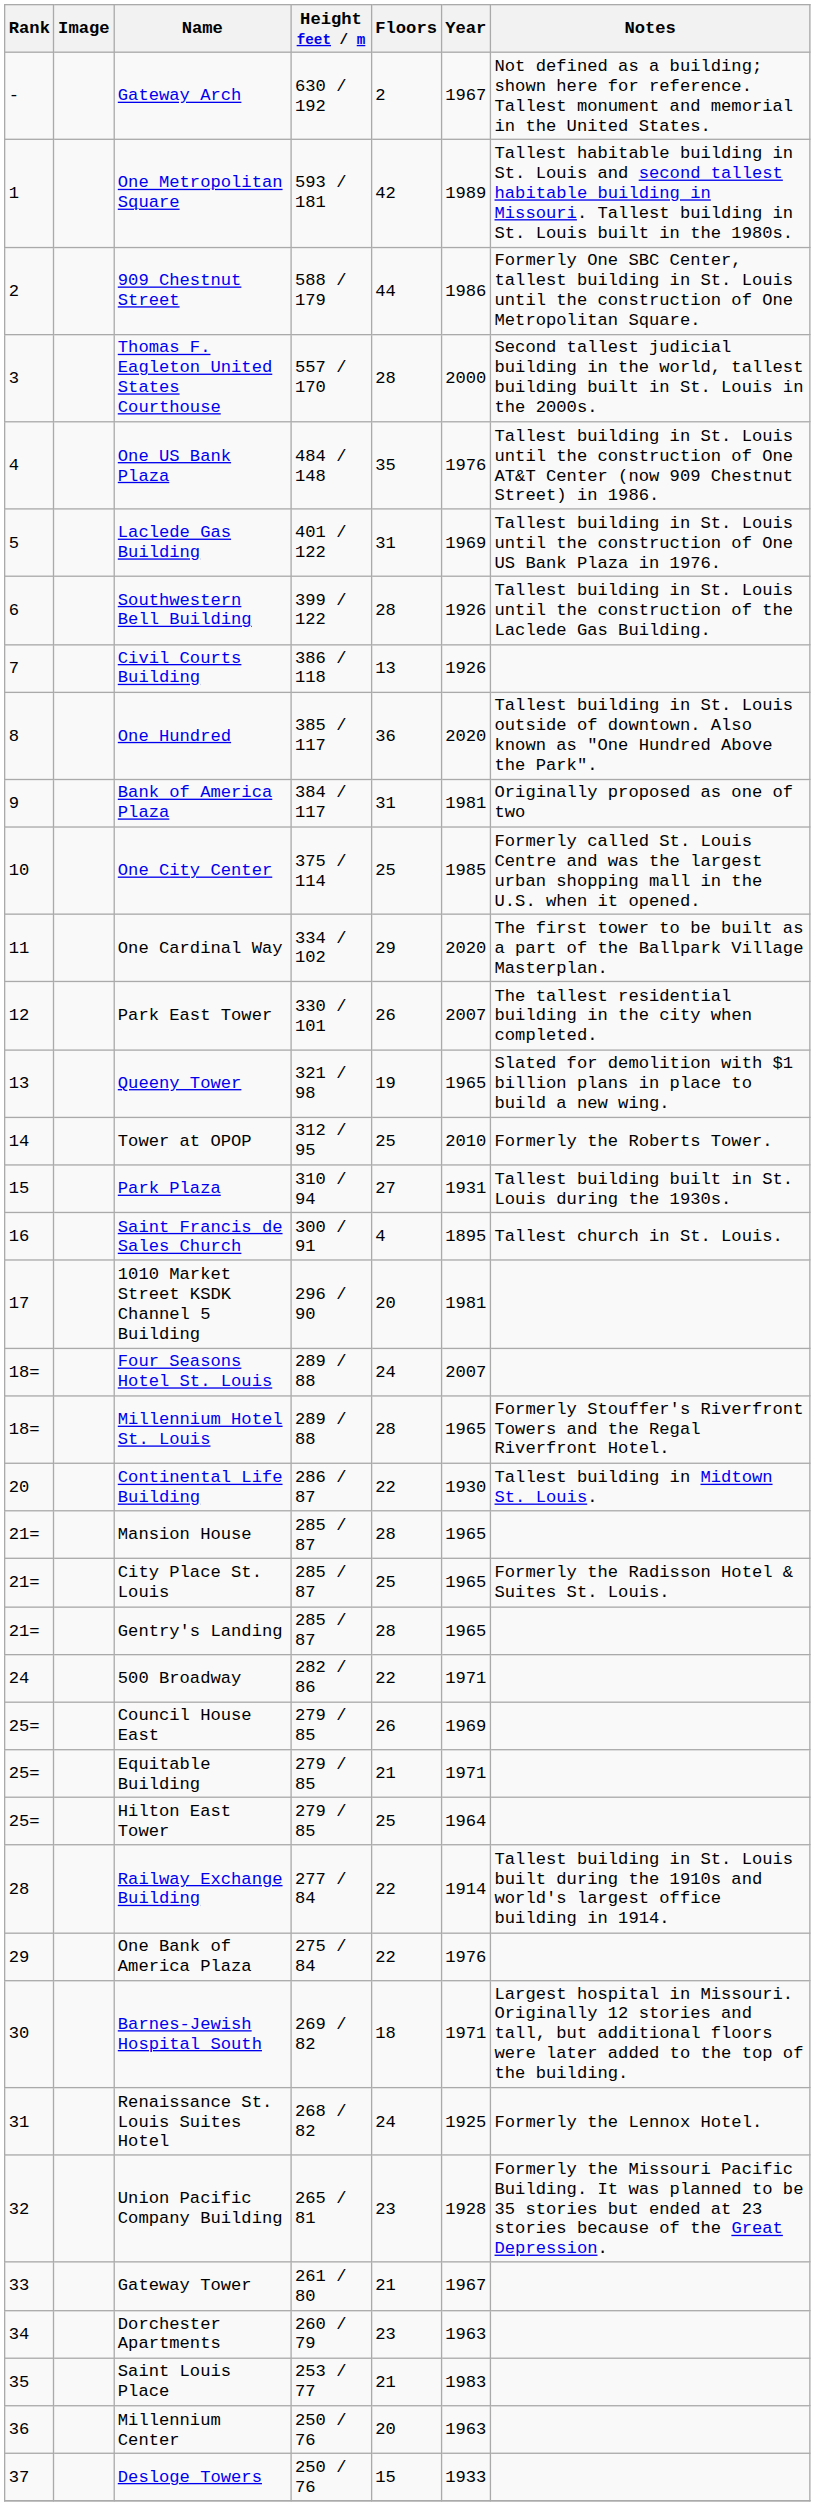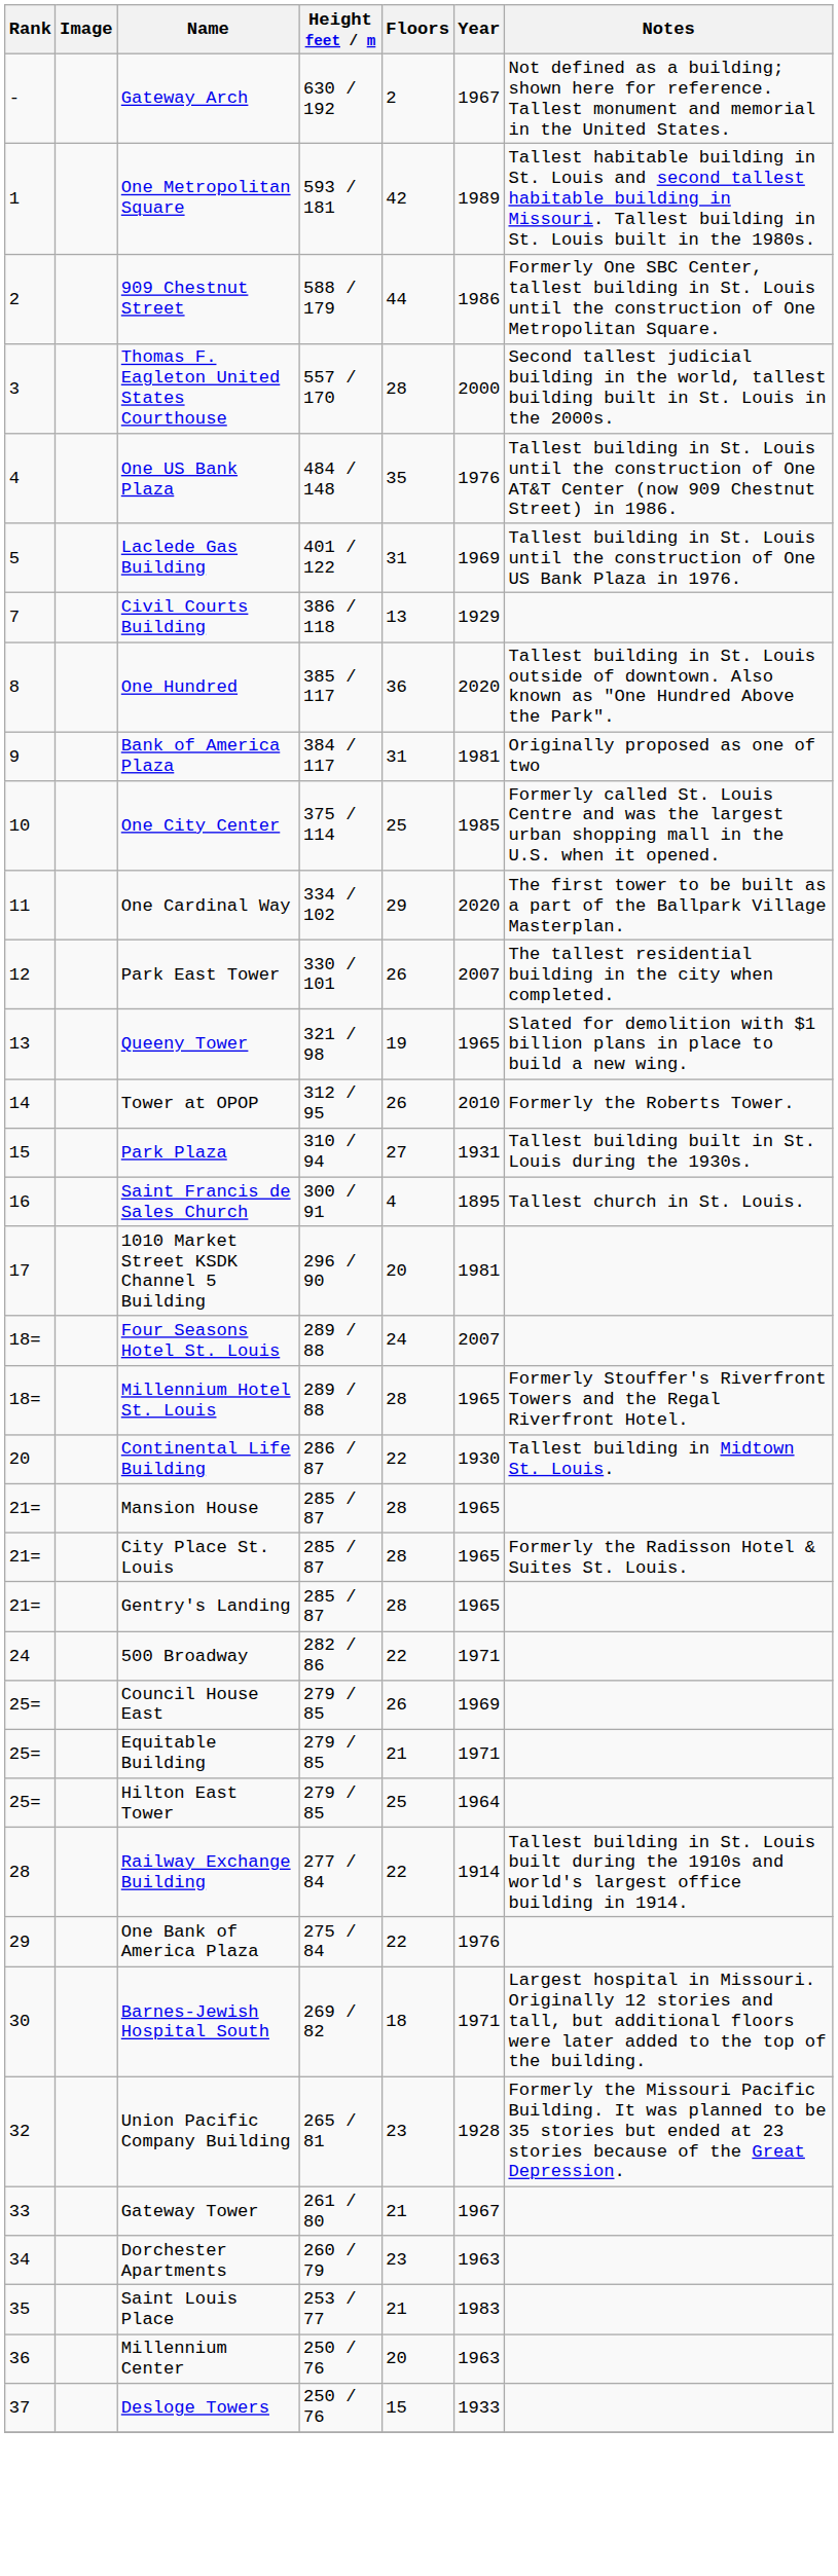 <table class="wikitable sortable">
 <tr>
 <th>Rank</th>
 <th>Image</th>
 <th>Name</th>
 <th>Height<br><small><a href='#'>feet</a> / <a href='#'>m</a></small></th>
 <th>Floors</th>
 <th>Year</th>
 <th class="unsortable">Notes</th>
 </tr>
 <tr>
 <td>-</td>
 <td></td>
 <td><a href='#'>Gateway Arch</a></td>
 <td>630 / 192</td>
 <td>2</td>
 <td>1967</td>
 <td>Not defined as a building; shown here for reference. Tallest monument and memorial in the United States.</td>
 </tr>
 <tr>
 <td>1</td>
 <td></td>
 <td><a href='#'>One Metropolitan Square</a></td>
 <td>593 / 181</td>
 <td>42</td>
 <td>1989</td>
 <td>Tallest habitable building in St. Louis and <a href='#'>second tallest habitable building in Missouri</a>. Tallest building in St. Louis built in the 1980s.</td>
 </tr>
 <tr>
 <td>2</td>
 <td></td>
 <td><a href='#'>909 Chestnut Street</a></td>
 <td>588 / 179</td>
 <td>44</td>
 <td>1986</td>
 <td>Formerly One SBC Center, tallest building in St. Louis until the construction of One Metropolitan Square.</td>
 </tr>
 <tr>
 <td>3</td>
 <td></td>
 <td><a href='#'>Thomas F. Eagleton United States Courthouse</a></td>
 <td>557 / 170</td>
 <td>28</td>
 <td>2000</td>
 <td>Second tallest judicial building in the world, tallest building built in St. Louis in the 2000s.</td>
 </tr>
 <tr>
 <td>4</td>
 <td></td>
 <td><a href='#'>One US Bank Plaza</a></td>
 <td>484 / 148</td>
 <td>35</td>
 <td>1976</td>
 <td>Tallest building in St. Louis until the construction of One AT&T Center (now 909 Chestnut Street) in 1986.</td>
 </tr>
 <tr>
 <td>5</td>
 <td></td>
 <td><a href='#'>Laclede Gas Building</a></td>
 <td>401 / 122</td>
 <td>31</td>
 <td>1969</td>
 <td>Tallest building in St. Louis until the construction of One US Bank Plaza in 1976.</td>
 </tr>
 <tr>
-<td>6</td>
-<td></td>
-<td><a href='#'>Southwestern Bell Building</a></td>
-<td>399 / 122</td>
-<td>28</td>
-<td>1926</td>
-<td>Tallest building in St. Louis until the construction of the Laclede Gas Building.</td>
-</tr>
-<tr>
 <td>7</td>
 <td></td>
 <td><a href='#'>Civil Courts Building</a></td>
 <td>386 / 118</td>
 <td>13</td>
-<td>1926</td>
+<td>1929</td>
 <td></td>
 </tr>
 <tr>
 <td>8</td>
 <td></td>
 <td><a href='#'>One Hundred</a></td>
 <td>385 / 117</td>
 <td>36</td>
 <td>2020</td>
 <td>Tallest building in St. Louis outside of downtown. Also known as "One Hundred Above the Park".</td>
 </tr>
 <tr>
 <td>9</td>
 <td></td>
 <td><a href='#'>Bank of America Plaza</a></td>
 <td>384 / 117</td>
 <td>31</td>
 <td>1981</td>
 <td> Originally proposed as one of two</td>
 </tr>
 <tr>
 <td>10</td>
 <td></td>
 <td><a href='#'>One City Center</a></td>
 <td>375 / 114</td>
 <td>25</td>
 <td>1985</td>
 <td>Formerly called St. Louis Centre and was the largest urban shopping mall in the U.S. when it opened.</td>
 </tr>
 <tr>
 <td>11</td>
 <td></td>
 <td>One Cardinal Way</td>
 <td>334 / 102</td>
 <td>29</td>
 <td>2020</td>
 <td><strong></strong> The first tower to be built as a part of the Ballpark Village Masterplan.</td>
 </tr>
 <tr>
 <td>12</td>
 <td></td>
 <td>Park East Tower</td>
 <td>330 / 101</td>
 <td>26</td>
 <td>2007</td>
 <td> The tallest residential building in the city when completed.</td>
 </tr>
 <tr>
 <td>13</td>
 <td></td>
 <td><a href='#'>Queeny Tower</a></td>
 <td>321 / 98</td>
 <td>19</td>
 <td>1965</td>
 <td> Slated for demolition with $1 billion plans in place to build a new wing.</td>
 </tr>
 <tr>
 <td>14</td>
 <td></td>
 <td>Tower at OPOP</td>
 <td>312 / 95</td>
-<td>25</td>
+<td>26</td>
 <td>2010</td>
 <td>Formerly the Roberts Tower.</td>
 </tr>
 <tr>
 <td>15</td>
 <td></td>
 <td><a href='#'>Park Plaza</a></td>
 <td>310 / 94</td>
 <td>27</td>
 <td>1931</td>
 <td>Tallest building built in St. Louis during the 1930s.</td>
 </tr>
 <tr>
 <td>16</td>
 <td></td>
 <td><a href='#'>Saint Francis de Sales Church</a></td>
 <td>300 / 91</td>
 <td>4</td>
 <td>1895</td>
 <td>Tallest church in St. Louis.</td>
 </tr>
 <tr>
 <td>17</td>
 <td></td>
 <td>1010 Market Street KSDK Channel 5 Building</td>
 <td>296 / 90</td>
 <td>20</td>
 <td>1981</td>
 <td></td>
 </tr>
 <tr>
 <td>18=</td>
 <td></td>
 <td><a href='#'>Four Seasons Hotel St. Louis</a></td>
 <td>289 / 88</td>
 <td>24</td>
 <td>2007</td>
 <td></td>
 </tr>
 <tr>
 <td>18=</td>
 <td></td>
 <td><a href='#'>Millennium Hotel St. Louis</a></td>
 <td>289 / 88</td>
 <td>28</td>
 <td>1965</td>
 <td>Formerly Stouffer's Riverfront Towers and the Regal Riverfront Hotel.</td>
 </tr>
 <tr>
 <td>20</td>
 <td></td>
 <td><a href='#'>Continental Life Building</a></td>
 <td>286 / 87</td>
 <td>22</td>
 <td>1930</td>
 <td>Tallest building in <a href='#'>Midtown St. Louis</a>.</td>
 </tr>
 <tr>
 <td>21=</td>
 <td></td>
 <td>Mansion House</td>
 <td>285 / 87</td>
 <td>28</td>
 <td>1965</td>
 <td></td>
 </tr>
 <tr>
 <td>21=</td>
 <td></td>
 <td>City Place St. Louis</td>
 <td>285 / 87</td>
-<td>25</td>
+<td>28</td>
 <td>1965</td>
 <td>Formerly the Radisson Hotel & Suites St. Louis.</td>
 </tr>
 <tr>
 <td>21=</td>
 <td></td>
 <td>Gentry's Landing</td>
 <td>285 / 87</td>
 <td>28</td>
 <td>1965</td>
 <td></td>
 </tr>
 <tr>
 <td>24</td>
 <td></td>
 <td>500 Broadway</td>
 <td>282 / 86</td>
 <td>22</td>
 <td>1971</td>
 <td></td>
 </tr>
 <tr>
 <td>25=</td>
 <td></td>
 <td>Council House East</td>
 <td>279 / 85</td>
 <td>26</td>
 <td>1969</td>
 <td></td>
 </tr>
 <tr>
 <td>25=</td>
 <td></td>
 <td>Equitable Building</td>
 <td>279 / 85</td>
 <td>21</td>
 <td>1971</td>
 <td></td>
 </tr>
 <tr>
 <td>25=</td>
 <td></td>
 <td>Hilton East Tower</td>
 <td>279 / 85</td>
 <td>25</td>
 <td>1964</td>
 <td></td>
 </tr>
 <tr>
 <td>28</td>
 <td></td>
 <td><a href='#'>Railway Exchange Building</a></td>
 <td>277 / 84</td>
 <td>22</td>
 <td>1914</td>
 <td>Tallest building in St. Louis built during the 1910s and world's largest office building in 1914.</td>
 </tr>
 <tr>
 <td>29</td>
 <td></td>
 <td>One Bank of America Plaza</td>
 <td>275 / 84</td>
 <td>22</td>
 <td>1976</td>
 <td></td>
 </tr>
 <tr>
 <td>30</td>
 <td></td>
 <td><a href='#'>Barnes-Jewish Hospital South</a></td>
 <td>269 / 82</td>
 <td>18</td>
 <td>1971</td>
 <td>Largest hospital in Missouri. Originally 12 stories and  tall, but additional floors were later added to the top of the building.</td>
 </tr>
 <tr>
-<td>31</td>
-<td></td>
-<td>Renaissance St. Louis Suites Hotel</td>
-<td>268 / 82</td>
-<td>24</td>
-<td>1925</td>
-<td>Formerly the Lennox Hotel.</td>
-</tr>
-<tr>
 <td>32</td>
 <td></td>
 <td>Union Pacific Company Building</td>
 <td>265 / 81</td>
 <td>23</td>
 <td>1928</td>
 <td>Formerly the Missouri Pacific Building. It was planned to be 35 stories but ended at 23 stories because of the <a href='#'>Great Depression</a>.</td>
 </tr>
 <tr>
 <td>33</td>
 <td></td>
 <td>Gateway Tower</td>
 <td>261 / 80</td>
 <td>21</td>
 <td>1967</td>
 <td></td>
 </tr>
 <tr>
 <td>34</td>
 <td></td>
 <td>Dorchester Apartments</td>
 <td>260 / 79</td>
 <td>23</td>
 <td>1963</td>
 <td></td>
 </tr>
 <tr>
 <td>35</td>
 <td></td>
 <td>Saint Louis Place</td>
 <td>253 / 77</td>
 <td>21</td>
 <td>1983</td>
 <td></td>
 </tr>
 <tr>
 <td>36</td>
 <td></td>
 <td>Millennium Center</td>
 <td>250 / 76</td>
 <td>20</td>
 <td>1963</td>
 <td></td>
 </tr>
 <tr>
 <td>37</td>
 <td></td>
 <td><a href='#'>Desloge Towers</a></td>
 <td>250 / 76</td>
 <td>15</td>
 <td>1933</td>
 <td></td>
 </tr>
 <tr>
 </tr>
 </table>
